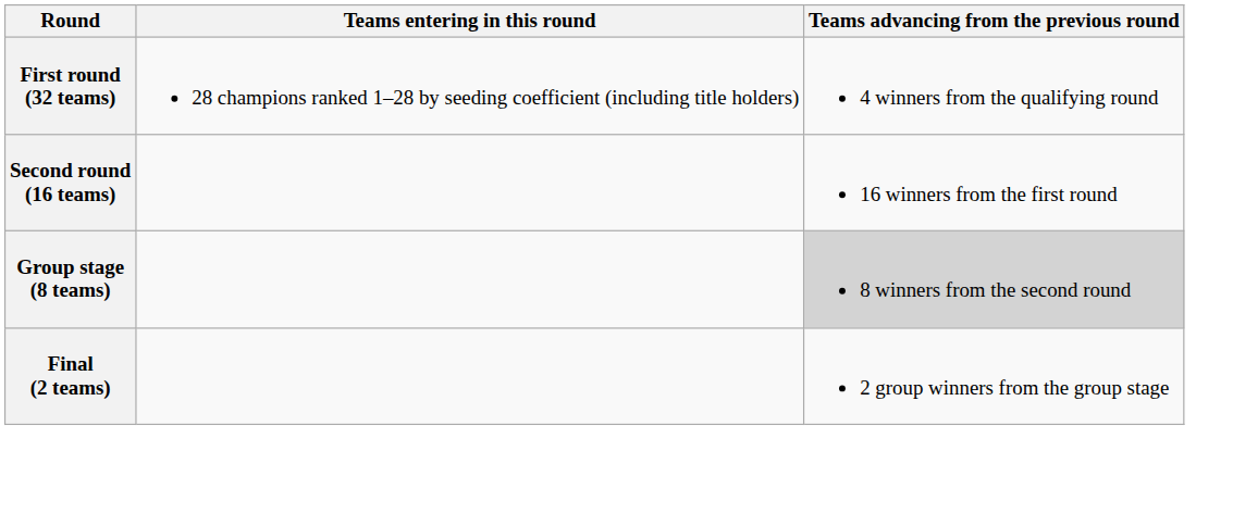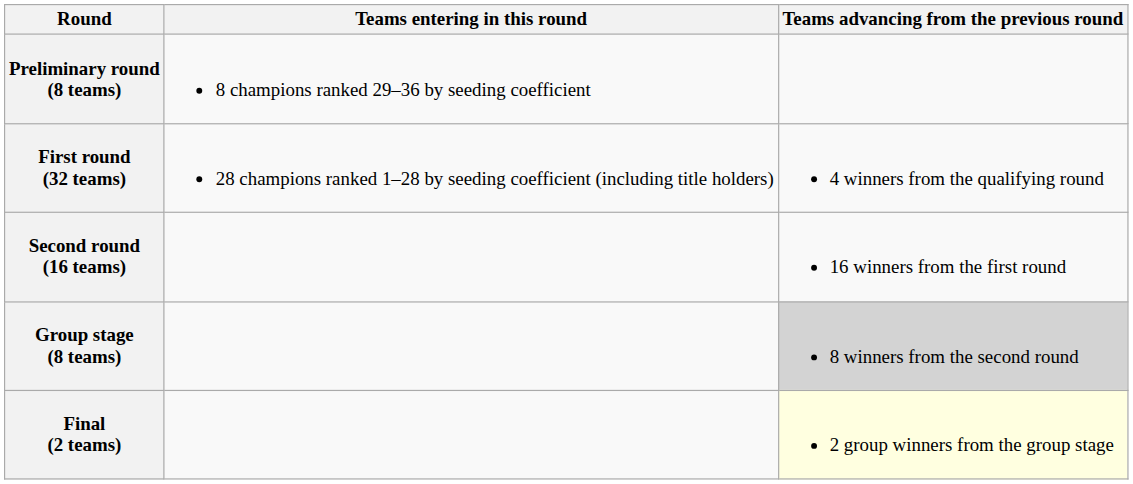 <table class="wikitable">
 <tr>
 <th>Round</th>
 <th>Teams entering in this round</th>
 <th>Teams advancing from the previous round</th>
+</tr>
+<tr>
+<th>Preliminary round<br>(8 teams)</th>
+<td><br><ul><li>8 champions ranked 29–36 by seeding coefficient</li></ul></td>
+<td></td>
 </tr>
 <tr>
 <th>First round<br>(32 teams)</th>
 <td><br><ul><li>28 champions ranked 1–28 by seeding coefficient (including title holders)</li></ul></td>
 <td><br><ul><li>4 winners from the qualifying round</li></ul></td>
 </tr>
 <tr>
 <th>Second round<br>(16 teams)</th>
 <td></td>
 <td><br><ul><li>16 winners from the first round</li></ul></td>
 </tr>
 <tr>
 <th>Group stage<br>(8 teams)</th>
 <td></td>
 <td style="background: lightgrey;"><br><ul><li>8 winners from the second round</li></ul></td>
 </tr>
 <tr>
 <th>Final<br>(2 teams)</th>
 <td></td>
-<td><br><ul><li>2 group winners from the group stage</li></ul></td>
+<td style="background: lightyellow;"><br><ul><li>2 group winners from the group stage</li></ul></td>
 </tr>
 </table>
